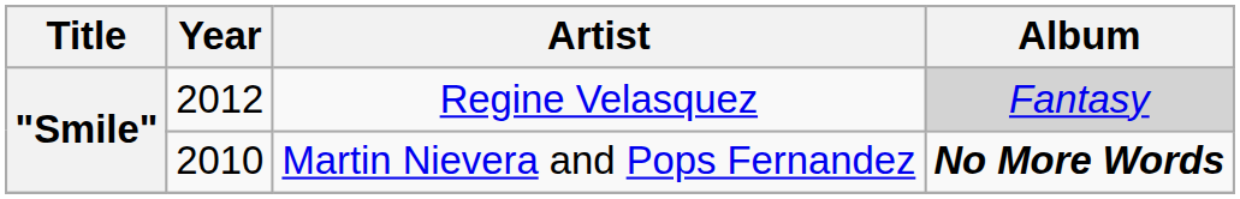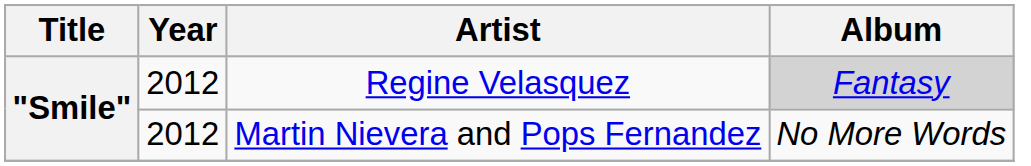 <table class="wikitable sortable plainrowheaders" style="text-align:center;">
 <tr>
 <th scope="col">Title</th>
 <th scope="col">Year</th>
 <th scope="col">Artist</th>
 <th scope="col">Album</th>
 </tr>
 <tr>
 <th scope="row" rowspan="2">"Smile"</th>
 <td>2012</td>
 <td><a href='#'>Regine Velasquez</a></td>
 <td style="background: lightgrey;"><em><a href='#'>Fantasy</a></em></td>
 </tr>
 <tr>
-<td>2010</td>
+<td>2012</td>
 <td><a href='#'>Martin Nievera</a> and <a href='#'>Pops Fernandez</a></td>
-<td><strong><em>No More Words</em></strong></td>
+<td><em>No More Words</em></td>
 </tr>
 <tr>
 </tr>
 </table>
